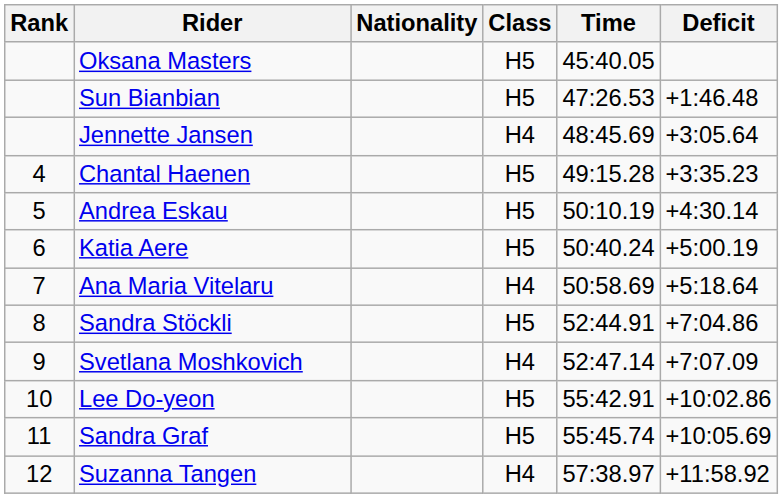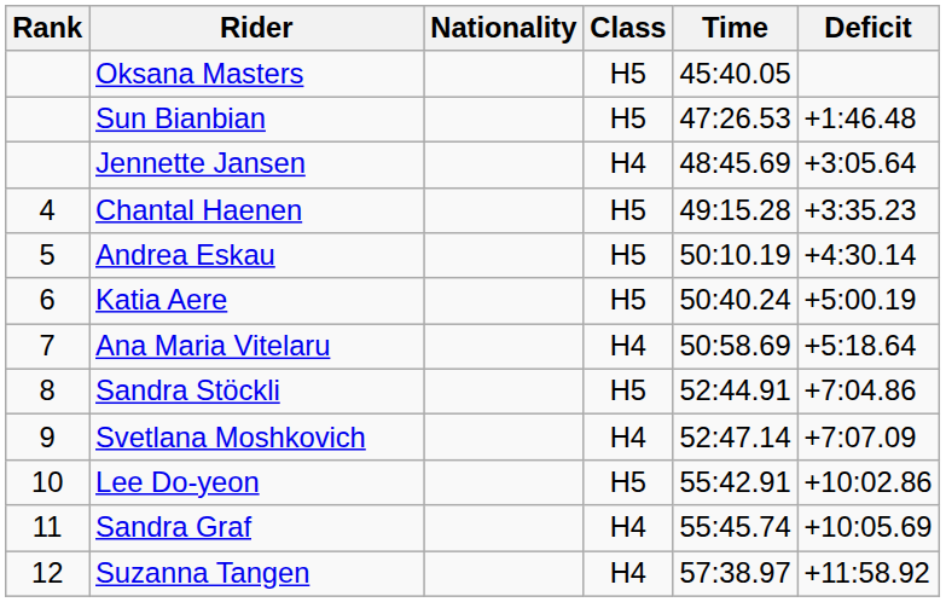 <table class="wikitable sortable" style="text-align:left">
 <tr>
 <th width=20>Rank</th>
 <th width=180>Rider</th>
 <th>Nationality</th>
 <th>Class</th>
 <th>Time</th>
 <th>Deficit</th>
 </tr>
 <tr>
 <td align=center></td>
 <td><a href='#'>Oksana Masters</a></td>
 <td></td>
 <td align=center>H5</td>
 <td>45:40.05</td>
 <td></td>
 </tr>
 <tr>
 <td align=center></td>
 <td><a href='#'>Sun Bianbian</a></td>
 <td></td>
 <td align=center>H5</td>
 <td>47:26.53</td>
 <td>+1:46.48</td>
 </tr>
 <tr>
 <td align=center></td>
 <td><a href='#'>Jennette Jansen</a></td>
 <td></td>
 <td align=center>H4</td>
 <td>48:45.69</td>
 <td>+3:05.64</td>
 </tr>
 <tr>
 <td align=center>4</td>
 <td><a href='#'>Chantal Haenen</a></td>
 <td></td>
 <td align=center>H5</td>
 <td>49:15.28</td>
 <td>+3:35.23</td>
 </tr>
 <tr>
 <td align=center>5</td>
 <td><a href='#'>Andrea Eskau</a></td>
 <td></td>
 <td align=center>H5</td>
 <td>50:10.19</td>
 <td>+4:30.14</td>
 </tr>
 <tr>
 <td align=center>6</td>
 <td><a href='#'>Katia Aere</a></td>
 <td></td>
 <td align=center>H5</td>
 <td>50:40.24</td>
 <td>+5:00.19</td>
 </tr>
 <tr>
 <td align=center>7</td>
 <td><a href='#'>Ana Maria Vitelaru</a></td>
 <td></td>
 <td align=center>H4</td>
 <td>50:58.69</td>
 <td>+5:18.64</td>
 </tr>
 <tr>
 <td align=center>8</td>
 <td><a href='#'>Sandra Stöckli</a></td>
 <td></td>
 <td align=center>H5</td>
 <td>52:44.91</td>
 <td>+7:04.86</td>
 </tr>
 <tr>
 <td align=center>9</td>
 <td><a href='#'>Svetlana Moshkovich</a></td>
 <td></td>
 <td align=center>H4</td>
 <td>52:47.14</td>
 <td>+7:07.09</td>
 </tr>
 <tr>
 <td align=center>10</td>
 <td><a href='#'>Lee Do-yeon</a></td>
 <td></td>
 <td align=center>H5</td>
 <td>55:42.91</td>
 <td>+10:02.86</td>
 </tr>
 <tr>
 <td align=center>11</td>
 <td><a href='#'>Sandra Graf</a></td>
 <td></td>
-<td align=center>H5</td>
+<td align=center>H4</td>
 <td>55:45.74</td>
 <td>+10:05.69</td>
 </tr>
 <tr>
 <td align=center>12</td>
 <td><a href='#'>Suzanna Tangen</a></td>
 <td></td>
 <td align=center>H4</td>
 <td>57:38.97</td>
 <td>+11:58.92</td>
 </tr>
 </table>
